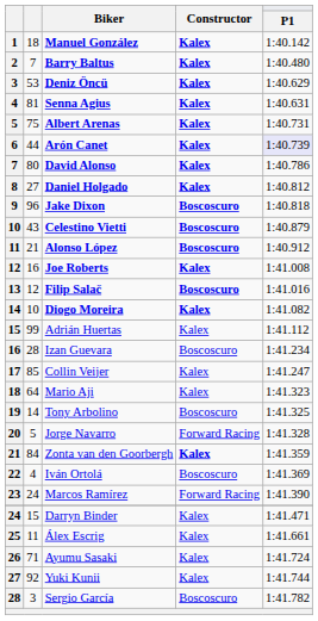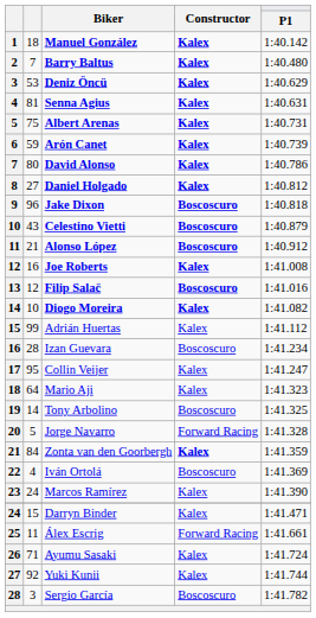 <table class="wikitable sortable" style="font-size: 85%;">
 <tr>
 <th rowspan="2"></th>
 <th rowspan="2"></th>
 <th rowspan="2">Biker</th>
 <th rowspan="2">Constructor</th>
 <th colspan="3" style="background:#eaecf0; text-align:center;"></th>
 </tr>
 <tr>
 <th scope="col">P1</th>
 </tr>
 <tr>
 <th scope="row">1</th>
 <td align="center">18</td>
 <td><strong> <a href='#'>Manuel González</a></strong></td>
 <td><strong><a href='#'>Kalex</a></strong></td>
 <td>1:40.142</td>
 </tr>
 <tr>
 <th scope="row">2</th>
 <td align="center">7</td>
 <td><strong> <a href='#'>Barry Baltus</a></strong></td>
 <td><strong><a href='#'>Kalex</a></strong></td>
 <td>1:40.480</td>
 </tr>
 <tr>
 <th scope="row">3</th>
 <td align="center">53</td>
 <td><strong> <a href='#'>Deniz Öncü</a></strong></td>
 <td><strong><a href='#'>Kalex</a></strong></td>
 <td>1:40.629</td>
 </tr>
 <tr>
 <th scope="row">4</th>
 <td align="center">81</td>
 <td><strong> <a href='#'>Senna Agius</a></strong></td>
 <td><strong><a href='#'>Kalex</a></strong></td>
 <td>1:40.631</td>
 </tr>
 <tr>
 <th scope="row">5</th>
 <td align="center">75</td>
 <td><strong> <a href='#'>Albert Arenas</a></strong></td>
 <td><strong><a href='#'>Kalex</a></strong></td>
 <td>1:40.731</td>
 </tr>
 <tr>
 <th scope="row">6</th>
-<td align="center">44</td>
+<td align="center">59</td>
 <td><strong> <a href='#'>Arón Canet</a></strong></td>
 <td><strong><a href='#'>Kalex</a></strong></td>
-<td style="background: lavender;">1:40.739</td>
+<td>1:40.739</td>
 </tr>
 <tr>
 <th scope="row">7</th>
 <td align="center">80</td>
 <td><strong> <a href='#'>David Alonso</a></strong></td>
 <td><strong><a href='#'>Kalex</a></strong></td>
 <td>1:40.786</td>
 </tr>
 <tr>
 <th scope="row">8</th>
 <td align="center">27</td>
 <td><strong> <a href='#'>Daniel Holgado</a></strong></td>
 <td><strong><a href='#'>Kalex</a></strong></td>
 <td>1:40.812</td>
 </tr>
 <tr>
 <th scope="row">9</th>
 <td align="center">96</td>
 <td><strong> <a href='#'>Jake Dixon</a></strong></td>
 <td><strong><a href='#'>Boscoscuro</a></strong></td>
 <td>1:40.818</td>
 </tr>
 <tr>
 <th scope="row">10</th>
 <td align="center">43</td>
 <td><strong> <a href='#'>Celestino Vietti</a></strong></td>
 <td><strong><a href='#'>Boscoscuro</a></strong></td>
 <td>1:40.879</td>
 </tr>
 <tr>
 <th scope="row">11</th>
 <td align="center">21</td>
 <td><strong> <a href='#'>Alonso López</a></strong></td>
 <td><strong><a href='#'>Boscoscuro</a></strong></td>
 <td>1:40.912</td>
 </tr>
 <tr>
 <th scope="row">12</th>
 <td align="center">16</td>
 <td><strong> <a href='#'>Joe Roberts</a></strong></td>
 <td><strong><a href='#'>Kalex</a></strong></td>
 <td>1:41.008</td>
 </tr>
 <tr>
 <th scope="row">13</th>
 <td align="center">12</td>
 <td><strong> <a href='#'>Filip Salač</a></strong></td>
 <td><strong><a href='#'>Boscoscuro</a></strong></td>
 <td>1:41.016</td>
 </tr>
 <tr>
 <th scope="row">14</th>
 <td align="center">10</td>
 <td><strong> <a href='#'>Diogo Moreira</a></strong></td>
 <td><strong><a href='#'>Kalex</a></strong></td>
 <td>1:41.082</td>
 </tr>
 <tr>
 <th scope="row">15</th>
 <td align="center">99</td>
 <td> <a href='#'>Adrián Huertas</a></td>
 <td><a href='#'>Kalex</a></td>
 <td>1:41.112</td>
 </tr>
 <tr>
 <th scope="row">16</th>
 <td align="center">28</td>
 <td> <a href='#'>Izan Guevara</a></td>
 <td><a href='#'>Boscoscuro</a></td>
 <td>1:41.234</td>
 </tr>
 <tr>
 <th scope="row">17</th>
-<td align="center">85</td>
+<td align="center">95</td>
 <td> <a href='#'>Collin Veijer</a></td>
 <td><a href='#'>Kalex</a></td>
 <td>1:41.247</td>
 </tr>
 <tr>
 <th scope="row">18</th>
 <td align="center">64</td>
 <td> <a href='#'>Mario Aji</a></td>
 <td><a href='#'>Kalex</a></td>
 <td>1:41.323</td>
 </tr>
 <tr>
 <th scope="row">19</th>
 <td align="center">14</td>
 <td> <a href='#'>Tony Arbolino</a></td>
 <td><a href='#'>Boscoscuro</a></td>
 <td>1:41.325</td>
 </tr>
 <tr>
 <th scope="row">20</th>
 <td align="center">5</td>
 <td> <a href='#'>Jorge Navarro</a></td>
 <td><a href='#'>Forward Racing</a></td>
 <td>1:41.328</td>
 </tr>
 <tr>
 <th scope="row">21</th>
 <td align="center">84</td>
 <td> <a href='#'>Zonta van den Goorbergh</a></td>
 <td><strong><a href='#'>Kalex</a></strong></td>
 <td>1:41.359</td>
 </tr>
 <tr>
 <th scope="row">22</th>
 <td align="center">4</td>
 <td> <a href='#'>Iván Ortolá</a></td>
 <td><a href='#'>Boscoscuro</a></td>
 <td>1:41.369</td>
 </tr>
 <tr>
 <th scope="row">23</th>
 <td align="center">24</td>
 <td> <a href='#'>Marcos Ramírez</a></td>
-<td><a href='#'>Forward Racing</a></td>
+<td><a href='#'>Kalex</a></td>
 <td>1:41.390</td>
 </tr>
 <tr>
 </tr>
 <tr>
 <th scope="row">24</th>
 <td align="center">15</td>
 <td> <a href='#'>Darryn Binder</a></td>
 <td><a href='#'>Kalex</a></td>
 <td>1:41.471</td>
 </tr>
 <tr>
 <th scope="row">25</th>
 <td align="center">11</td>
 <td> <a href='#'>Álex Escrig</a></td>
-<td><a href='#'>Kalex</a></td>
+<td><a href='#'>Forward Racing</a></td>
 <td>1:41.661</td>
 </tr>
 <tr>
 <th scope="row">26</th>
 <td align="center">71</td>
 <td> <a href='#'>Ayumu Sasaki</a></td>
 <td><a href='#'>Kalex</a></td>
 <td>1:41.724</td>
 </tr>
 <tr>
 <th scope="row">27</th>
 <td align="center">92</td>
 <td> <a href='#'>Yuki Kunii</a></td>
 <td><a href='#'>Kalex</a></td>
 <td>1:41.744</td>
 </tr>
 <tr>
 <th scope="row">28</th>
 <td align="center">3</td>
 <td> <a href='#'>Sergio García</a></td>
 <td><a href='#'>Boscoscuro</a></td>
 <td>1:41.782</td>
 </tr>
 <tr>
 <th colspan="7"></th>
 </tr>
 </table>
